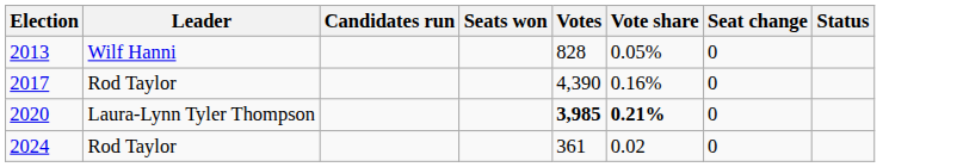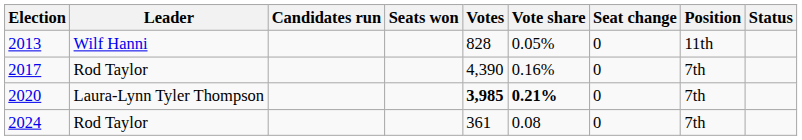 <table class="wikitable">
 <tr>
 <th>Election</th>
 <th>Leader</th>
 <th>Candidates run</th>
 <th>Seats won</th>
 <th>Votes</th>
 <th>Vote share</th>
 <th>Seat change</th>
+<th>Position</th>
 <th>Status</th>
 </tr>
 <tr>
 <td><a href='#'>2013</a></td>
 <td><a href='#'>Wilf Hanni</a></td>
 <td></td>
 <td></td>
 <td>828</td>
 <td>0.05%</td>
 <td> 0</td>
+<td> 11th</td>
 <td></td>
 </tr>
 <tr>
 <td><a href='#'>2017</a></td>
 <td>Rod Taylor</td>
 <td></td>
 <td></td>
 <td> 4,390</td>
 <td> 0.16%</td>
 <td> 0</td>
+<td> 7th</td>
 <td></td>
 </tr>
 <tr>
 <td><a href='#'>2020</a></td>
 <td>Laura-Lynn Tyler Thompson</td>
 <td></td>
 <td></td>
 <td> <strong>3,985</strong></td>
 <td> <strong>0.21%</strong></td>
 <td> 0</td>
+<td> 7th</td>
 <td></td>
 </tr>
 <tr>
 <td><a href='#'>2024</a></td>
 <td>Rod Taylor</td>
 <td></td>
 <td></td>
 <td> 361</td>
-<td> 0.02</td>
+<td> 0.08</td>
 <td> 0</td>
+<td> 7th</td>
 <td></td>
 </tr>
 </table>
